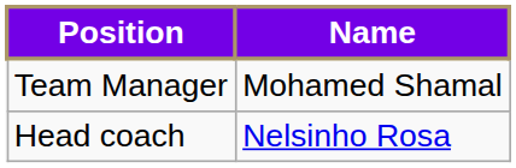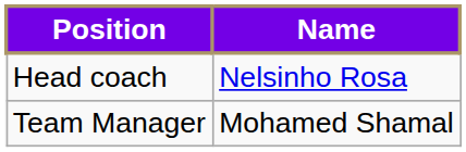 <table class="wikitable">
 <tr>
 <th style="color:#FFFFFF; background: #7300E6; border:2px solid #AB9767;">Position</th>
 <th style="color:#FFFFFF; background: #7300E6; border:2px solid #AB9767;">Name</th>
 </tr>
 <tr>
+<td>Head coach</td>
+<td> <a href='#'>Nelsinho Rosa</a></td>
+</tr>
+<tr>
 <td>Team Manager</td>
 <td>  Mohamed Shamal</td>
 </tr>
-<tr>
-<td>Head coach</td>
-<td> <a href='#'>Nelsinho Rosa</a></td>
-</tr>
 </table>
